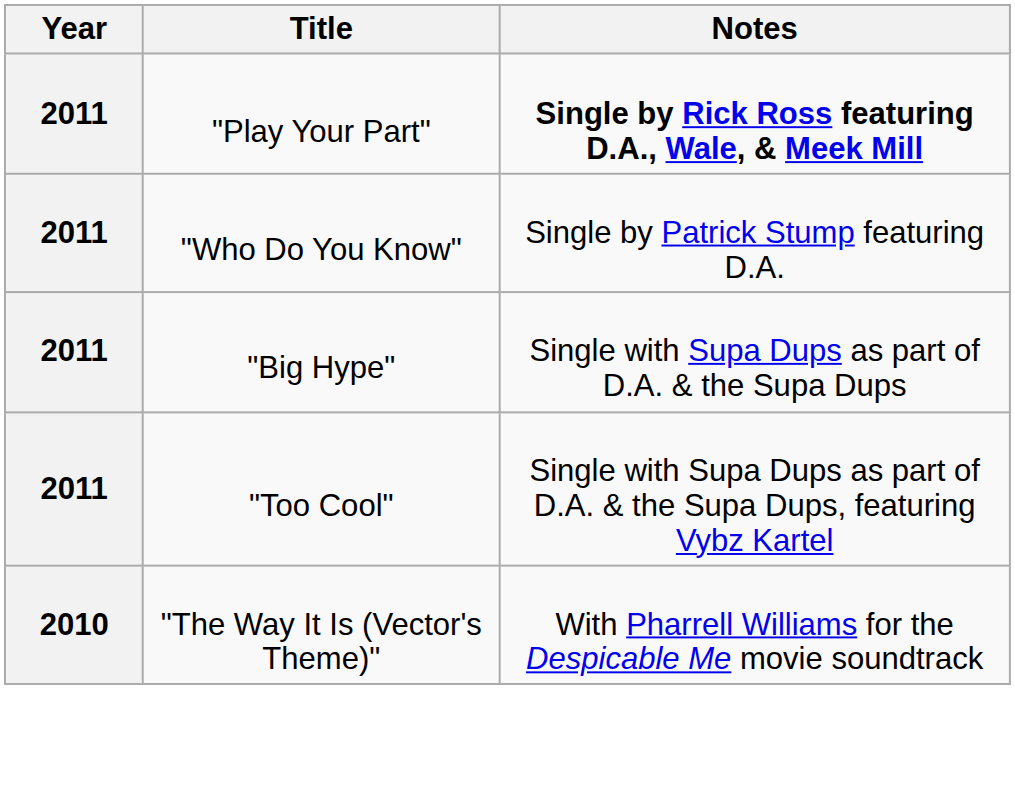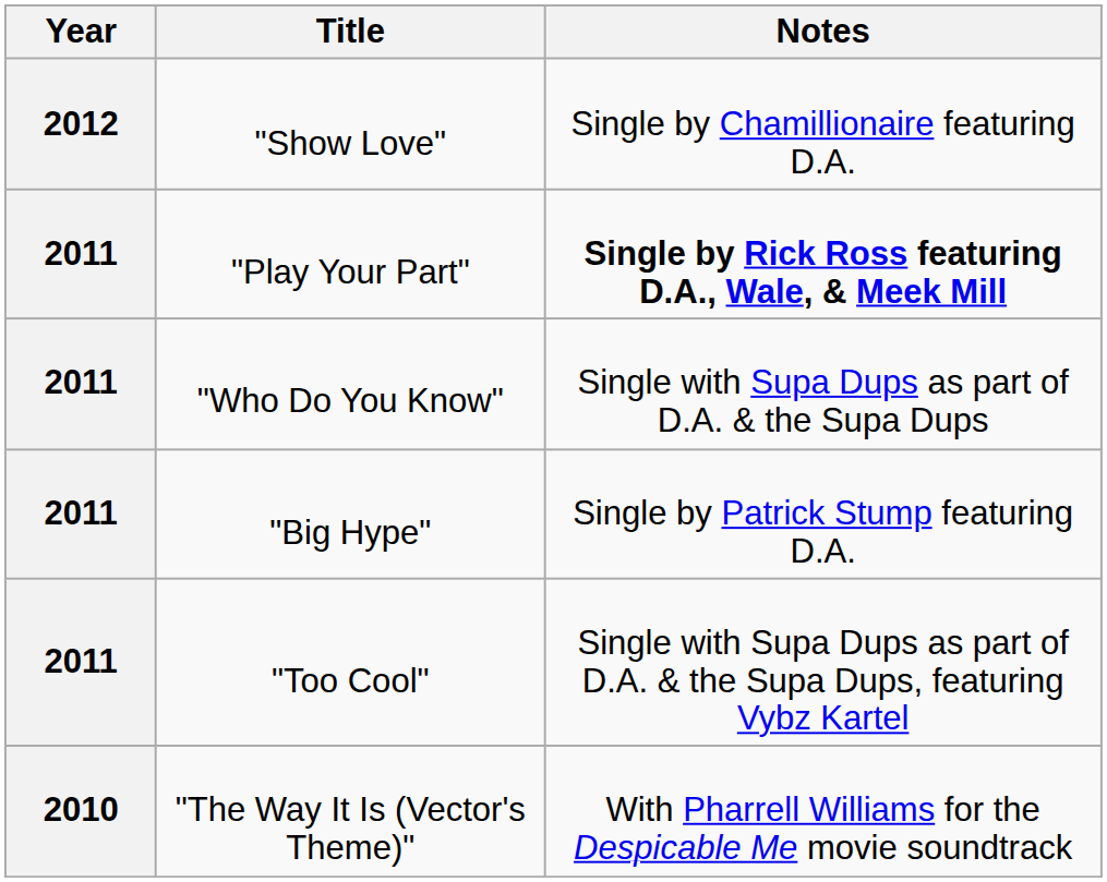 <table class="wikitable plainrowheaders" style="text-align:center;">
 <tr>
 <th scope="col" style="width:4em;">Year</th>
 <th scope="col" style="width:11em;">Title</th>
 <th scope="col" style="width:16em;">Notes</th>
+</tr>
+<tr>
+<th scope="row">2012</th>
+<td><br>"Show Love"</td>
+<td><br>Single by <a href='#'>Chamillionaire</a> featuring D.A.</td>
 </tr>
 <tr>
 <th scope="row">2011</th>
 <td><br>"Play Your Part"</td>
 <td><strong><br>Single by <a href='#'>Rick Ross</a> featuring D.A., <a href='#'>Wale</a>, & <a href='#'>Meek Mill</a></strong></td>
 </tr>
 <tr>
 <th scope="row">2011</th>
 <td><br>"Who Do You Know"</td>
-<td><br>Single by <a href='#'>Patrick Stump</a> featuring D.A.</td>
+<td><br>Single with <a href='#'>Supa Dups</a> as part of D.A. & the Supa Dups</td>
 </tr>
 <tr>
 <th scope="row">2011</th>
 <td><br>"Big Hype"</td>
-<td><br>Single with <a href='#'>Supa Dups</a> as part of D.A. & the Supa Dups</td>
+<td><br>Single by <a href='#'>Patrick Stump</a> featuring D.A.</td>
 </tr>
 <tr>
 <th scope="row">2011</th>
 <td><br>"Too Cool"</td>
 <td><br>Single with Supa Dups as part of D.A. & the Supa Dups, featuring <a href='#'>Vybz Kartel</a></td>
 </tr>
 <tr>
 <th scope="row">2010</th>
 <td><br>"The Way It Is (Vector's Theme)"</td>
 <td><br>With <a href='#'>Pharrell Williams</a> for the <em><a href='#'>Despicable Me</a></em> movie soundtrack</td>
 </tr>
 </table>
